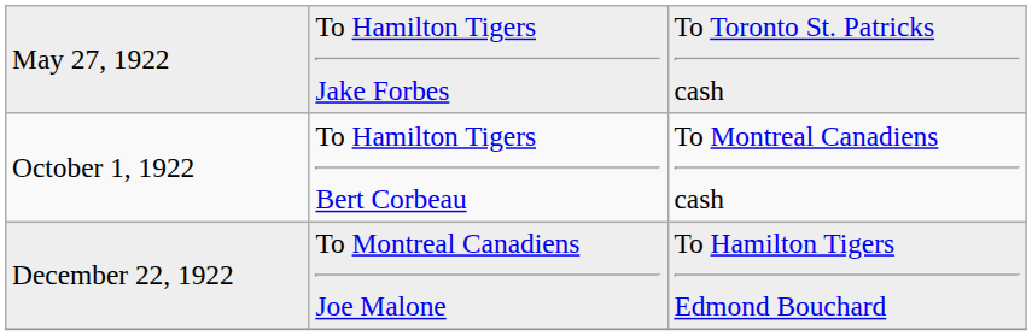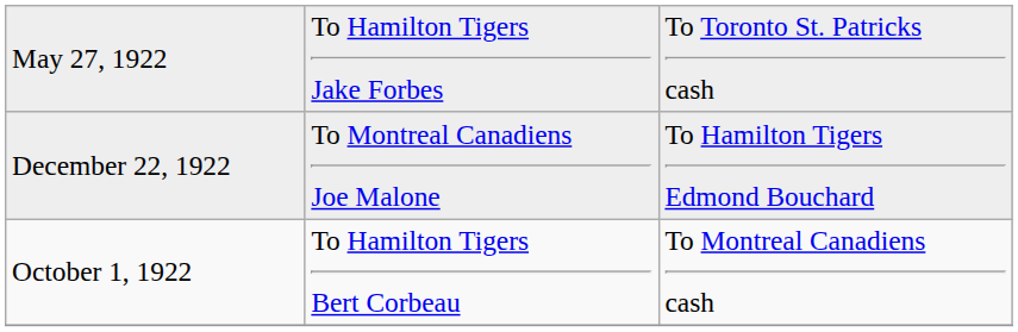 <table class="wikitable" style="border:1px solid #999999; width:580px;">
 <tr bgcolor="eeeeee">
 <td>May 27, 1922</td>
 <td valign="top">To <a href='#'>Hamilton Tigers</a> <hr><a href='#'>Jake Forbes</a></td>
 <td valign="top">To <a href='#'>Toronto St. Patricks</a><hr>cash</td>
+</tr>
+<tr bgcolor="eeeeee">
+<td>December 22, 1922</td>
+<td valign="top">To <a href='#'>Montreal Canadiens</a><hr><a href='#'>Joe Malone</a></td>
+<td valign="top">To <a href='#'>Hamilton Tigers</a> <hr><a href='#'>Edmond Bouchard</a></td>
 </tr>
 <tr>
 <td>October 1, 1922</td>
 <td valign="top">To <a href='#'>Hamilton Tigers</a><hr><a href='#'>Bert Corbeau</a></td>
 <td valign="top">To <a href='#'>Montreal Canadiens</a> <hr>cash</td>
 </tr>
 <tr bgcolor="eeeeee">
-<td>December 22, 1922</td>
-<td valign="top">To <a href='#'>Montreal Canadiens</a><hr><a href='#'>Joe Malone</a></td>
-<td valign="top">To <a href='#'>Hamilton Tigers</a> <hr><a href='#'>Edmond Bouchard</a></td>
-</tr>
-<tr bgcolor="eeeeee">
 </tr>
 </table>
